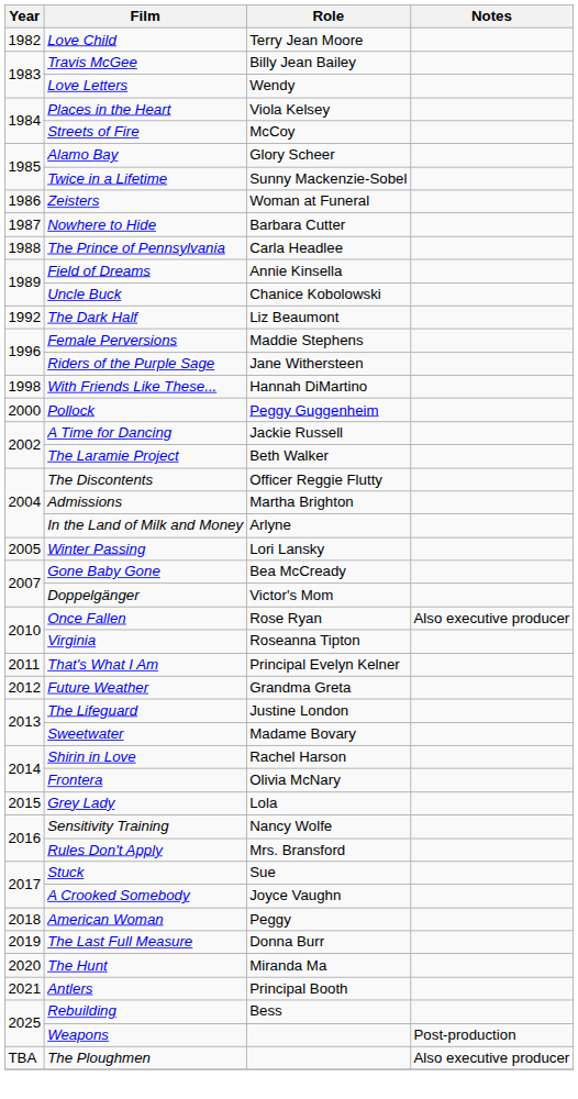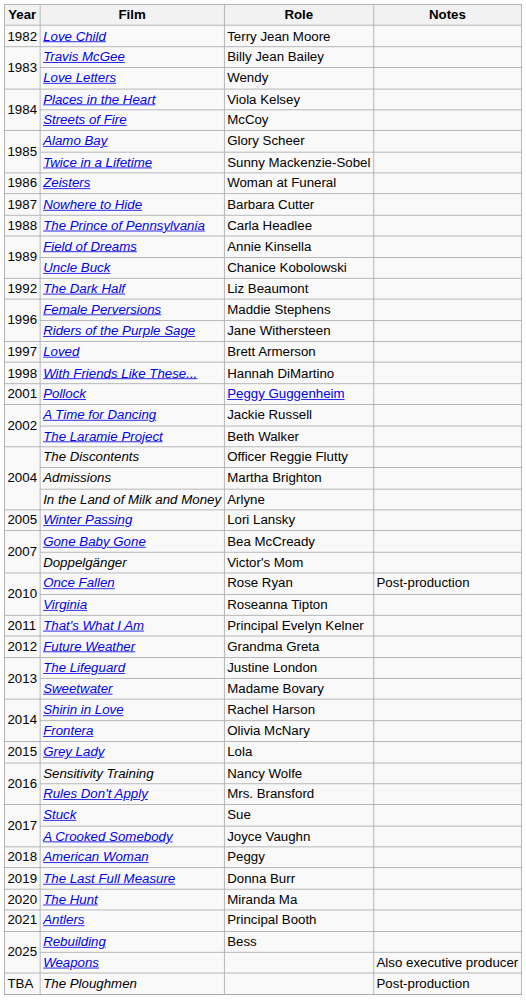 <table class="wikitable sortable">
 <tr>
 <th>Year</th>
 <th>Film</th>
 <th>Role</th>
 <th>Notes</th>
 </tr>
 <tr>
 <td>1982</td>
 <td><em><a href='#'>Love Child</a></em></td>
 <td>Terry Jean Moore</td>
 <td></td>
 </tr>
 <tr>
 <td rowspan=2>1983</td>
 <td><em><a href='#'>Travis McGee</a></em></td>
 <td>Billy Jean Bailey</td>
 <td></td>
 </tr>
 <tr>
 <td><em><a href='#'>Love Letters</a></em></td>
 <td>Wendy</td>
 <td></td>
 </tr>
 <tr>
 <td rowspan=2>1984</td>
 <td><em><a href='#'>Places in the Heart</a></em></td>
 <td>Viola Kelsey</td>
 <td></td>
 </tr>
 <tr>
 <td><em><a href='#'>Streets of Fire</a></em></td>
 <td>McCoy</td>
 <td></td>
 </tr>
 <tr>
 <td rowspan=2>1985</td>
 <td><em><a href='#'>Alamo Bay</a></em></td>
 <td>Glory Scheer</td>
 <td></td>
 </tr>
 <tr>
 <td><em><a href='#'>Twice in a Lifetime</a></em></td>
 <td>Sunny Mackenzie-Sobel</td>
 <td></td>
 </tr>
 <tr>
 <td>1986</td>
 <td><em><a href='#'>Zeisters</a></em></td>
 <td>Woman at Funeral</td>
 <td></td>
 </tr>
 <tr>
 <td>1987</td>
 <td><em><a href='#'>Nowhere to Hide</a></em></td>
 <td>Barbara Cutter</td>
 <td></td>
 </tr>
 <tr>
 <td>1988</td>
 <td><em><a href='#'>The Prince of Pennsylvania</a></em></td>
 <td>Carla Headlee</td>
 <td></td>
 </tr>
 <tr>
 <td rowspan=2>1989</td>
 <td><em><a href='#'>Field of Dreams</a></em></td>
 <td>Annie Kinsella</td>
 <td></td>
 </tr>
 <tr>
 <td><em><a href='#'>Uncle Buck</a></em></td>
 <td>Chanice Kobolowski</td>
 <td></td>
 </tr>
 <tr>
 <td>1992</td>
 <td><em><a href='#'>The Dark Half</a></em></td>
 <td>Liz Beaumont</td>
 <td></td>
 </tr>
 <tr>
 <td rowspan=2>1996</td>
 <td><em><a href='#'>Female Perversions</a></em></td>
 <td>Maddie Stephens</td>
 <td></td>
 </tr>
 <tr>
 <td><em><a href='#'>Riders of the Purple Sage</a></em></td>
 <td>Jane Withersteen</td>
 <td></td>
 </tr>
 <tr>
+<td>1997</td>
+<td><em><a href='#'>Loved</a></em></td>
+<td>Brett Armerson</td>
+<td></td>
+</tr>
+<tr>
 <td>1998</td>
 <td><em><a href='#'>With Friends Like These...</a></em></td>
 <td>Hannah DiMartino</td>
 <td></td>
 </tr>
 <tr>
-<td>2000</td>
+<td>2001</td>
 <td><em><a href='#'>Pollock</a></em></td>
 <td><a href='#'>Peggy Guggenheim</a></td>
 <td></td>
 </tr>
 <tr>
 <td rowspan=2>2002</td>
 <td><em><a href='#'>A Time for Dancing</a></em></td>
 <td>Jackie Russell</td>
 <td></td>
 </tr>
 <tr>
 <td><em><a href='#'>The Laramie Project</a></em></td>
 <td>Beth Walker</td>
 </tr>
 <tr>
 <td rowspan=3>2004</td>
 <td><em>The Discontents</em></td>
 <td>Officer Reggie Flutty</td>
 <td></td>
 </tr>
 <tr>
 <td><em>Admissions</em></td>
 <td>Martha Brighton</td>
 <td></td>
 </tr>
 <tr>
 <td><em>In the Land of Milk and Money</em></td>
 <td>Arlyne</td>
 <td></td>
 </tr>
 <tr>
 <td>2005</td>
 <td><em><a href='#'>Winter Passing</a></em></td>
 <td>Lori Lansky</td>
 <td></td>
 </tr>
 <tr>
 <td rowspan=2>2007</td>
 <td><em><a href='#'>Gone Baby Gone</a></em></td>
 <td>Bea McCready</td>
 <td></td>
 </tr>
 <tr>
 <td><em>Doppelgänger</em></td>
 <td>Victor's Mom</td>
 <td></td>
 </tr>
 <tr>
 <td rowspan=2>2010</td>
 <td><em><a href='#'>Once Fallen</a></em></td>
 <td>Rose Ryan</td>
-<td>Also executive producer</td>
+<td>Post-production</td>
 </tr>
 <tr>
 <td><em><a href='#'>Virginia</a></em></td>
 <td>Roseanna Tipton</td>
 <td></td>
 </tr>
 <tr>
 <td>2011</td>
 <td><em><a href='#'>That's What I Am</a></em></td>
 <td>Principal Evelyn Kelner</td>
 <td></td>
 </tr>
 <tr>
 <td>2012</td>
 <td><em><a href='#'>Future Weather</a></em></td>
 <td>Grandma Greta</td>
 <td></td>
 </tr>
 <tr>
 <td rowspan=2>2013</td>
 <td><em><a href='#'>The Lifeguard</a></em></td>
 <td>Justine London</td>
 <td></td>
 </tr>
 <tr>
 <td><em><a href='#'>Sweetwater</a></em></td>
 <td>Madame Bovary</td>
 <td></td>
 </tr>
 <tr>
 <td rowspan=2>2014</td>
 <td><em><a href='#'>Shirin in Love</a></em></td>
 <td>Rachel Harson</td>
 <td></td>
 </tr>
 <tr>
 <td><em><a href='#'>Frontera</a></em></td>
 <td>Olivia McNary</td>
 <td></td>
 </tr>
 <tr>
 <td>2015</td>
 <td><em><a href='#'>Grey Lady</a></em></td>
 <td>Lola</td>
 <td></td>
 </tr>
 <tr>
 <td rowspan=2>2016</td>
 <td><em>Sensitivity Training</em></td>
 <td>Nancy Wolfe</td>
 <td></td>
 </tr>
 <tr>
 <td><em><a href='#'>Rules Don't Apply</a></em></td>
 <td>Mrs. Bransford</td>
 <td></td>
 </tr>
 <tr>
 <td rowspan=2>2017</td>
 <td><em><a href='#'>Stuck</a></em></td>
 <td>Sue</td>
 <td></td>
 </tr>
 <tr>
 <td><em><a href='#'>A Crooked Somebody</a></em></td>
 <td>Joyce Vaughn</td>
 <td></td>
 </tr>
 <tr>
 <td>2018</td>
 <td><em><a href='#'>American Woman</a></em></td>
 <td>Peggy</td>
 <td></td>
 </tr>
 <tr>
 <td>2019</td>
 <td><em><a href='#'>The Last Full Measure</a></em></td>
 <td>Donna Burr</td>
 <td></td>
 </tr>
 <tr>
 <td>2020</td>
 <td><em><a href='#'>The Hunt</a></em></td>
 <td>Miranda Ma</td>
 <td></td>
 </tr>
 <tr>
 <td>2021</td>
 <td><em><a href='#'>Antlers</a></em></td>
 <td>Principal Booth</td>
 <td></td>
 </tr>
 <tr>
 <td rowspan=2>2025</td>
 <td><em><a href='#'>Rebuilding</a></em></td>
 <td>Bess</td>
 <td></td>
 </tr>
 <tr>
 <td><em><a href='#'>Weapons</a></em></td>
 <td></td>
-<td>Post-production</td>
+<td>Also executive producer</td>
 </tr>
 <tr>
 <td>TBA</td>
 <td><em>The Ploughmen</em></td>
 <td></td>
-<td>Also executive producer</td>
+<td>Post-production</td>
 </tr>
 <tr>
 </tr>
 </table>
